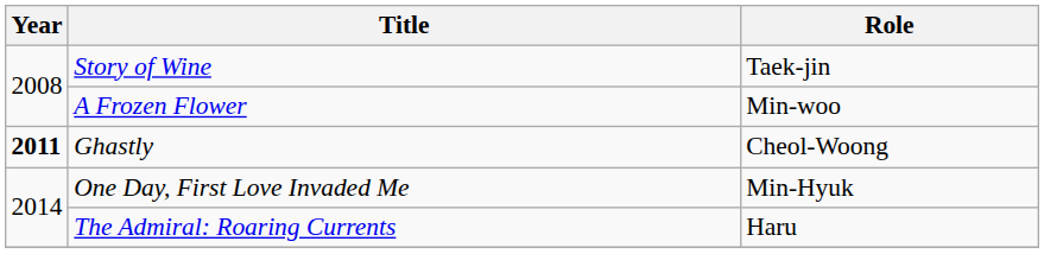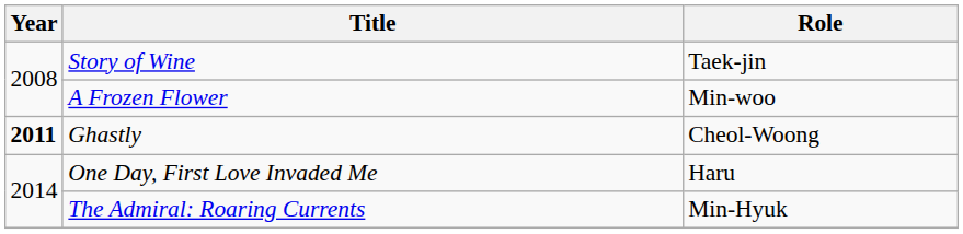 <table class="wikitable" style="width:650px">
 <tr>
 <th width=10>Year</th>
 <th>Title</th>
 <th>Role</th>
 </tr>
 <tr>
 <td rowspan=2>2008</td>
 <td><em><a href='#'>Story of Wine</a></em></td>
 <td>Taek-jin</td>
 </tr>
 <tr>
 <td><em><a href='#'>A Frozen Flower</a></em></td>
 <td>Min-woo</td>
 </tr>
 <tr>
 <td><strong>2011</strong></td>
 <td><em>Ghastly</em></td>
 <td>Cheol-Woong</td>
 </tr>
 <tr>
 <td rowspan=2>2014</td>
 <td><em>One Day, First Love Invaded Me</em></td>
-<td>Min-Hyuk</td>
+<td>Haru</td>
 </tr>
 <tr>
 <td><em><a href='#'>The Admiral: Roaring Currents</a></em></td>
-<td>Haru</td>
+<td>Min-Hyuk</td>
 </tr>
 <tr>
 </tr>
 </table>
